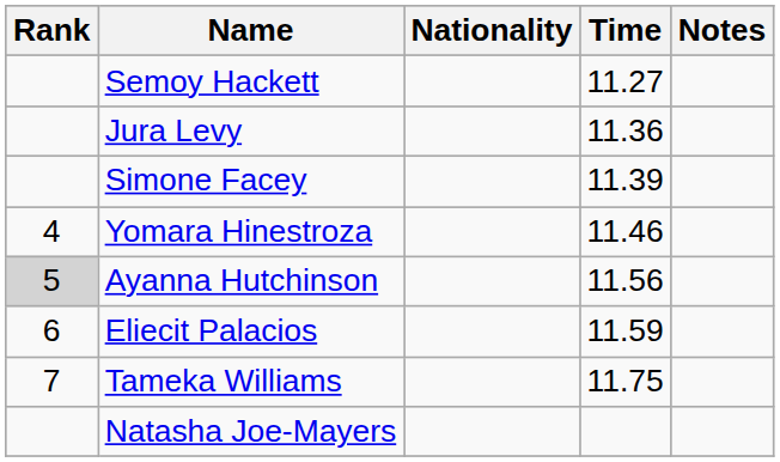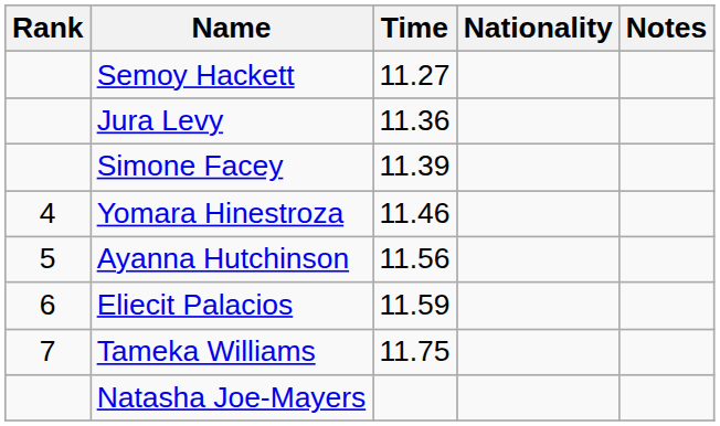 <table class="wikitable sortable" style="text-align:center">
 <tr>
 <th>Rank</th>
 <th>Name</th>
+<th>Time</th>
 <th>Nationality</th>
-<th>Time</th>
 <th>Notes</th>
 </tr>
 <tr>
 <td></td>
 <td align=left><a href='#'>Semoy Hackett</a></td>
+<td>11.27</td>
 <td align=left></td>
-<td>11.27</td>
 <td></td>
 </tr>
 <tr>
 <td></td>
 <td align=left><a href='#'>Jura Levy</a></td>
+<td>11.36</td>
 <td align=left></td>
-<td>11.36</td>
 <td></td>
 </tr>
 <tr>
 <td></td>
 <td align=left><a href='#'>Simone Facey</a></td>
+<td>11.39</td>
 <td align=left></td>
-<td>11.39</td>
 <td></td>
 </tr>
 <tr>
 <td>4</td>
 <td align=left><a href='#'>Yomara Hinestroza</a></td>
+<td>11.46</td>
 <td align=left></td>
-<td>11.46</td>
 <td></td>
 </tr>
 <tr>
-<td style="background: lightgrey;">5</td>
+<td>5</td>
 <td align=left><a href='#'>Ayanna Hutchinson</a></td>
+<td>11.56</td>
 <td align=left></td>
-<td>11.56</td>
 <td></td>
 </tr>
 <tr>
 <td>6</td>
 <td align=left><a href='#'>Eliecit Palacios</a></td>
+<td>11.59</td>
 <td align=left></td>
-<td>11.59</td>
 <td></td>
 </tr>
 <tr>
 <td>7</td>
 <td align=left><a href='#'>Tameka Williams</a></td>
+<td>11.75</td>
 <td align=left></td>
-<td>11.75</td>
 <td></td>
 </tr>
 <tr>
 <td></td>
 <td align=left><a href='#'>Natasha Joe-Mayers</a></td>
+<td></td>
 <td align=left></td>
-<td></td>
 <td></td>
 </tr>
 </table>
